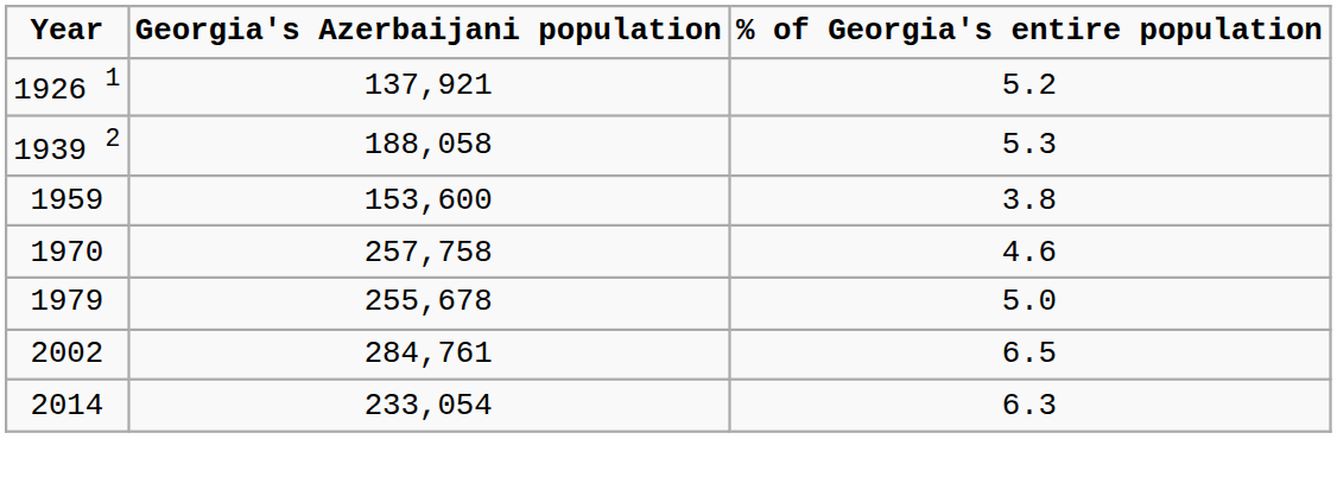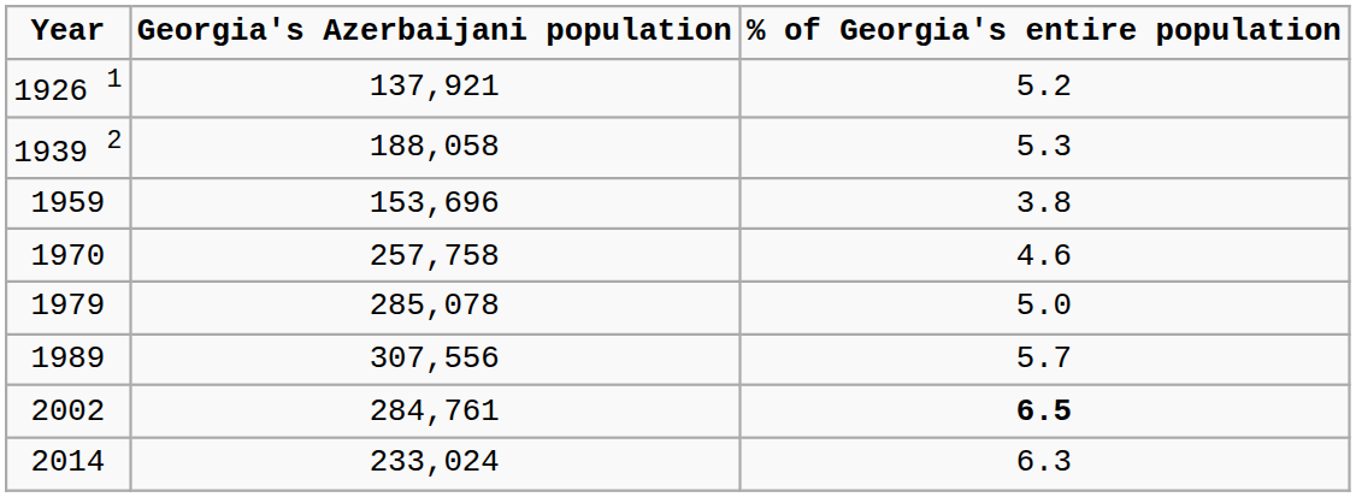 <table class="wikitable" style="text-align:center; font-size:90%">
 <tr>
 <td><strong>Year</strong></td>
 <td><strong>Georgia's Azerbaijani population</strong></td>
 <td><strong>% of Georgia's entire population</strong></td>
 </tr>
 <tr>
 <td style="text-align:center">1926 <sup>1</sup></td>
 <td style="text-align:center">137,921</td>
 <td style="text-align:center">5.2</td>
 </tr>
 <tr>
 <td style="text-align:center">1939 <sup>2</sup></td>
 <td style="text-align:center"> 188,058</td>
 <td style="text-align:center"> 5.3</td>
 </tr>
 <tr>
 <td style="text-align:center">1959</td>
-<td style="text-align:center"> 153,600</td>
+<td style="text-align:center"> 153,696</td>
 <td style="text-align:center"> 3.8</td>
 </tr>
 <tr>
 <td style="text-align:center">1970</td>
 <td style="text-align:center"> 257,758</td>
 <td style="text-align:center"> 4.6</td>
 </tr>
 <tr>
 <td style="text-align:center">1979</td>
-<td style="text-align:center"> 255,678</td>
+<td style="text-align:center"> 285,078</td>
 <td style="text-align:center"> 5.0</td>
+</tr>
+<tr>
+<td style="text-align:center">1989</td>
+<td style="text-align:center"> 307,556</td>
+<td style="text-align:center"> 5.7</td>
 </tr>
 <tr>
 <td style="text-align:center">2002</td>
 <td style="text-align:center"> 284,761</td>
-<td style="text-align:center"> 6.5</td>
+<td style="text-align:center"><strong> 6.5</strong></td>
 </tr>
 <tr>
 <td style="text-align:center">2014</td>
-<td style="text-align:center"> 233,054</td>
+<td style="text-align:center"> 233,024</td>
 <td style="text-align:center"> 6.3</td>
 </tr>
 </table>
